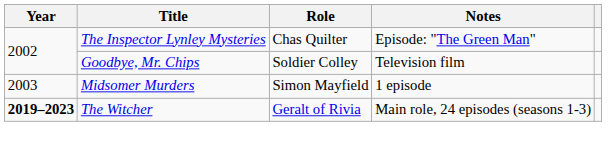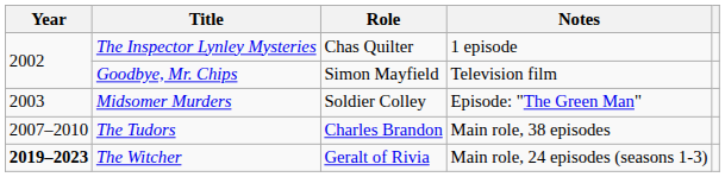 <table class="wikitable sortable">
 <tr>
 <th>Year</th>
 <th>Title</th>
 <th>Role</th>
 <th class="unsortable">Notes</th>
 <th class="unsortable"></th>
 </tr>
 <tr>
 <td rowspan="2">2002</td>
 <td><em><a href='#'>The Inspector Lynley Mysteries</a></em></td>
 <td>Chas Quilter</td>
-<td>Episode: "<a href='#'>The Green Man</a>"</td>
+<td>1 episode</td>
 <td></td>
 </tr>
 <tr>
 <td><em><a href='#'>Goodbye, Mr. Chips</a></em></td>
-<td>Soldier Colley</td>
+<td>Simon Mayfield</td>
 <td>Television film</td>
 <td></td>
 </tr>
 <tr>
 <td>2003</td>
 <td><em><a href='#'>Midsomer Murders</a></em></td>
-<td>Simon Mayfield</td>
-<td>1 episode</td>
+<td>Soldier Colley</td>
+<td>Episode: "<a href='#'>The Green Man</a>"</td>
+<td></td>
+</tr>
+<tr>
+<td>2007–2010</td>
+<td><em><a href='#'>The Tudors</a></em></td>
+<td><a href='#'>Charles Brandon</a></td>
+<td>Main role, 38 episodes</td>
 <td></td>
 </tr>
 <tr>
 <td><strong>2019–2023</strong></td>
 <td><em><a href='#'>The Witcher</a></em></td>
 <td><a href='#'>Geralt of Rivia</a></td>
 <td>Main role, 24 episodes (seasons 1-3)</td>
 <td></td>
 </tr>
 </table>
